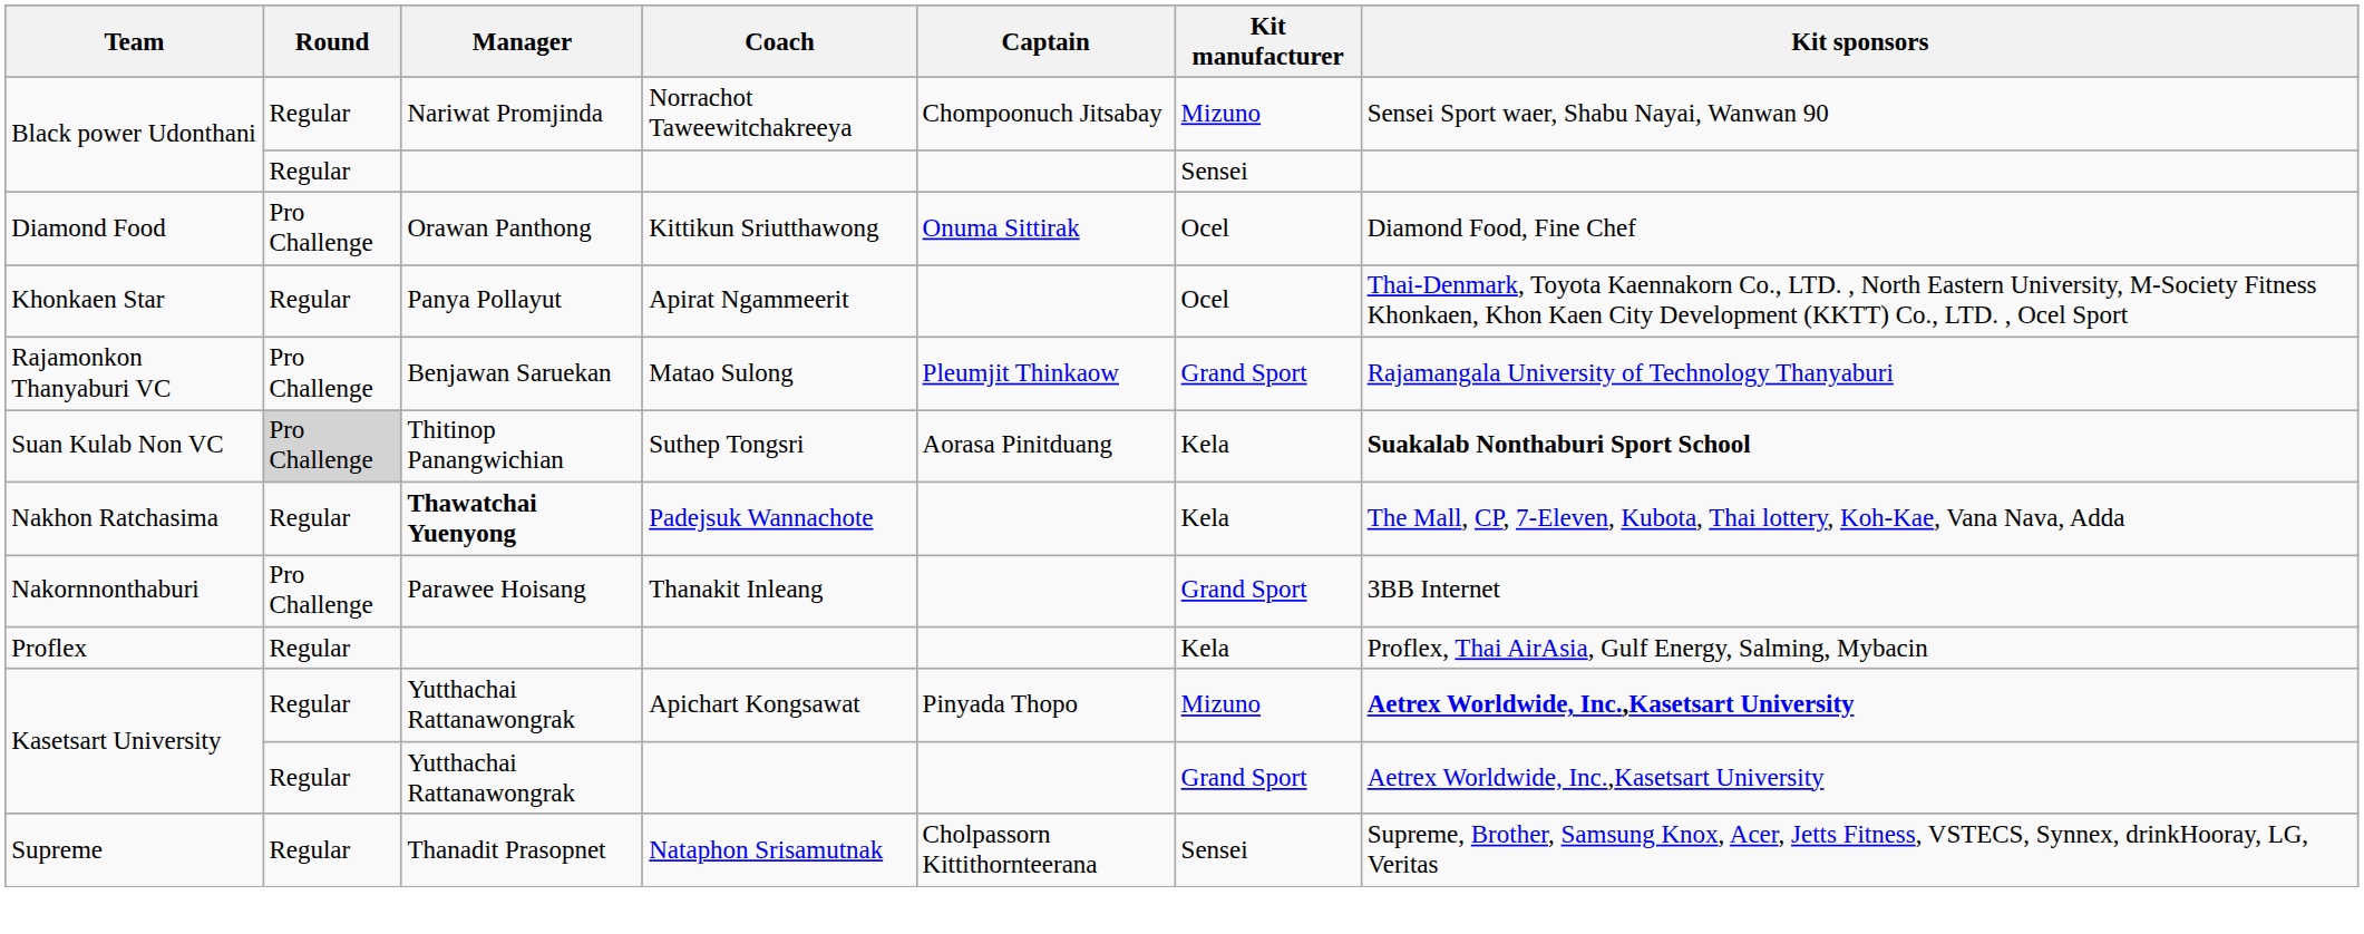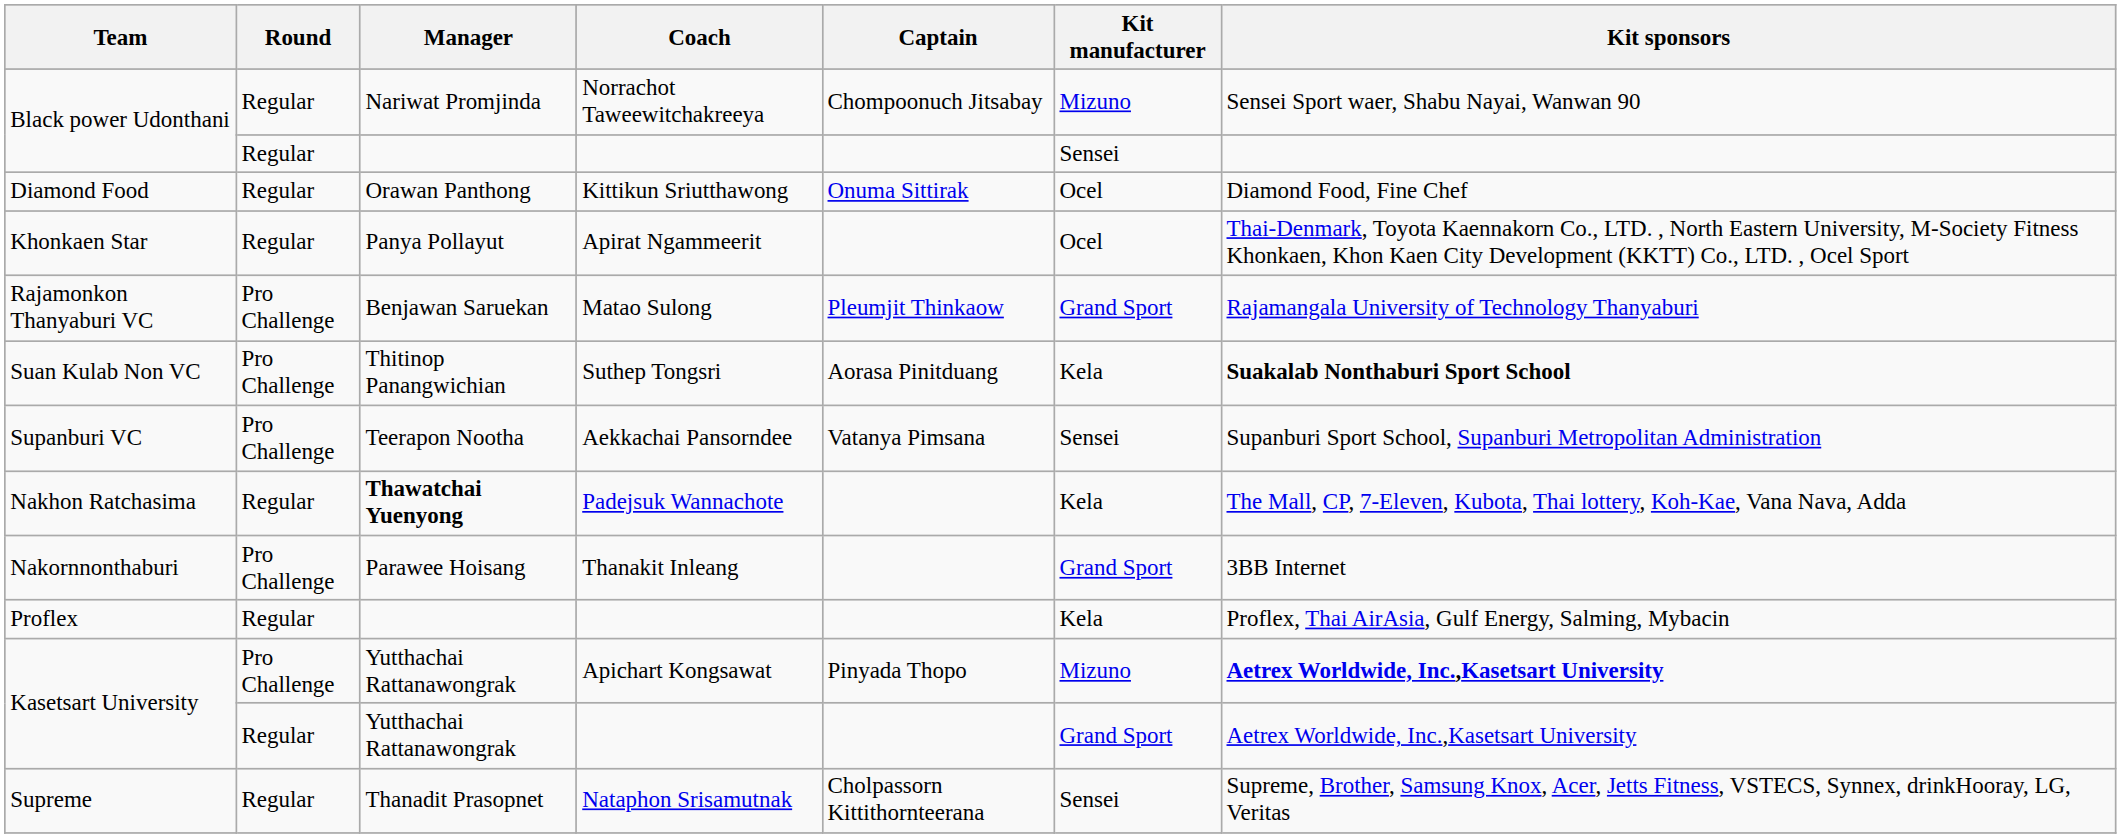 <table class="wikitable sortable" style="font-size:85%;">
 <tr>
 <th>Team</th>
 <th>Round</th>
 <th>Manager</th>
 <th>Coach</th>
 <th>Captain</th>
 <th>Kit manufacturer</th>
 <th>Kit sponsors</th>
 </tr>
 <tr>
 <td rowspan=2>Black power Udonthani</td>
 <td>Regular</td>
 <td> Nariwat Promjinda</td>
 <td> Norrachot Taweewitchakreeya</td>
 <td> Chompoonuch Jitsabay</td>
 <td><a href='#'>Mizuno</a></td>
 <td>Sensei Sport waer, Shabu Nayai, Wanwan 90</td>
 </tr>
 <tr>
 <td>Regular</td>
 <td></td>
 <td></td>
 <td></td>
 <td>Sensei</td>
 <td></td>
 </tr>
 <tr>
 <td>Diamond Food</td>
-<td>Pro Challenge</td>
+<td>Regular</td>
 <td> Orawan Panthong</td>
 <td> Kittikun Sriutthawong</td>
 <td> <a href='#'>Onuma Sittirak</a></td>
 <td>Ocel</td>
 <td>Diamond Food, Fine Chef</td>
 </tr>
 <tr>
 <td>Khonkaen Star</td>
 <td>Regular</td>
 <td> Panya Pollayut</td>
 <td> Apirat Ngammeerit</td>
 <td></td>
 <td>Ocel</td>
 <td><a href='#'>Thai-Denmark</a>, Toyota Kaennakorn Co., LTD. , North Eastern University, M-Society Fitness Khonkaen, Khon Kaen City Development (KKTT) Co., LTD. , Ocel Sport</td>
 </tr>
 <tr>
 <td>Rajamonkon Thanyaburi VC</td>
 <td>Pro Challenge</td>
 <td> Benjawan Saruekan</td>
 <td> Matao Sulong</td>
 <td> <a href='#'>Pleumjit Thinkaow</a></td>
 <td><a href='#'>Grand Sport</a></td>
 <td><a href='#'>Rajamangala University of Technology Thanyaburi</a></td>
 </tr>
 <tr>
 <td>Suan Kulab Non VC</td>
-<td style="background: lightgrey;">Pro Challenge</td>
+<td>Pro Challenge</td>
 <td> Thitinop Panangwichian</td>
 <td> Suthep Tongsri</td>
 <td> Aorasa Pinitduang</td>
 <td>Kela</td>
 <td><strong>Suakalab Nonthaburi Sport School</strong></td>
+</tr>
+<tr>
+<td>Supanburi VC</td>
+<td>Pro Challenge</td>
+<td> Teerapon Nootha</td>
+<td> Aekkachai Pansorndee</td>
+<td> Vatanya Pimsana</td>
+<td>Sensei</td>
+<td>Supanburi Sport School, <a href='#'>Supanburi Metropolitan Administration</a></td>
 </tr>
 <tr>
 <td>Nakhon Ratchasima</td>
 <td>Regular</td>
 <td><strong> Thawatchai Yuenyong</strong></td>
 <td> <a href='#'>Padejsuk Wannachote</a></td>
 <td></td>
 <td>Kela</td>
 <td><a href='#'>The Mall</a>, <a href='#'>CP</a>, <a href='#'>7-Eleven</a>, <a href='#'>Kubota</a>, <a href='#'>Thai lottery</a>, <a href='#'>Koh-Kae</a>, Vana Nava, Adda</td>
 </tr>
 <tr>
 <td>Nakornnonthaburi</td>
 <td>Pro Challenge</td>
 <td> Parawee Hoisang</td>
 <td> Thanakit Inleang</td>
 <td></td>
 <td><a href='#'>Grand Sport</a></td>
 <td>3BB Internet</td>
 </tr>
 <tr>
 <td>Proflex</td>
 <td>Regular</td>
 <td></td>
 <td></td>
 <td></td>
 <td>Kela</td>
 <td>Proflex, <a href='#'>Thai AirAsia</a>, Gulf Energy, Salming, Mybacin</td>
 </tr>
 <tr>
 <td rowspan=2>Kasetsart University</td>
-<td>Regular</td>
+<td>Pro Challenge</td>
 <td> Yutthachai Rattanawongrak</td>
 <td> Apichart Kongsawat</td>
 <td> Pinyada Thopo</td>
 <td><a href='#'>Mizuno</a></td>
 <td><strong><a href='#'>Aetrex Worldwide, Inc.</a>,<a href='#'>Kasetsart University</a></strong></td>
 </tr>
 <tr>
 <td>Regular</td>
 <td> Yutthachai Rattanawongrak</td>
 <td></td>
 <td></td>
 <td><a href='#'>Grand Sport</a></td>
 <td><a href='#'>Aetrex Worldwide, Inc.</a>,<a href='#'>Kasetsart University</a></td>
 </tr>
 <tr>
 <td>Supreme</td>
 <td>Regular</td>
 <td> Thanadit Prasopnet</td>
 <td> <a href='#'>Nataphon Srisamutnak</a></td>
 <td> Cholpassorn Kittithornteerana</td>
 <td>Sensei</td>
 <td>Supreme, <a href='#'>Brother</a>, <a href='#'>Samsung Knox</a>, <a href='#'>Acer</a>, <a href='#'>Jetts Fitness</a>, VSTECS, Synnex, drinkHooray, LG, Veritas</td>
 </tr>
 </table>
